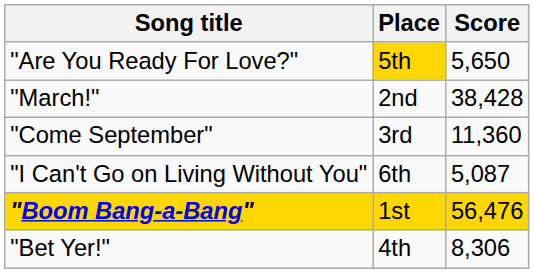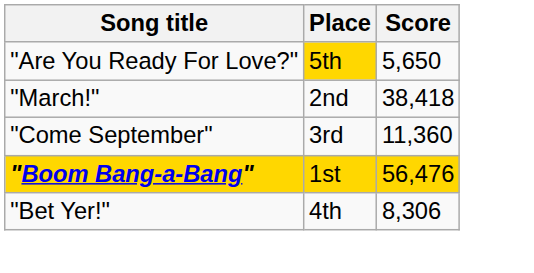 <table class="sortable wikitable">
 <tr>
 <th>Song title</th>
 <th>Place</th>
 <th>Score</th>
 </tr>
 <tr>
 <td>"Are You Ready For Love?"</td>
 <td style="background: gold;">5th</td>
 <td>5,650</td>
 </tr>
 <tr>
 <td>"March!"</td>
 <td>2nd</td>
-<td>38,428</td>
+<td>38,418</td>
 </tr>
 <tr>
 <td>"Come September"</td>
 <td>3rd</td>
 <td>11,360</td>
-</tr>
-<tr>
-<td>"I Can't Go on Living Without You"</td>
-<td>6th</td>
-<td>5,087</td>
 </tr>
 <tr style="background:gold;">
 <td><strong><em>"<a href='#'>Boom Bang-a-Bang</a>"</em></strong></td>
 <td>1st</td>
 <td>56,476</td>
 </tr>
 <tr>
 <td>"Bet Yer!"</td>
 <td>4th</td>
 <td>8,306</td>
 </tr>
 </table>
